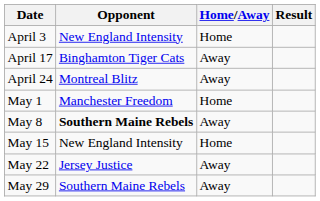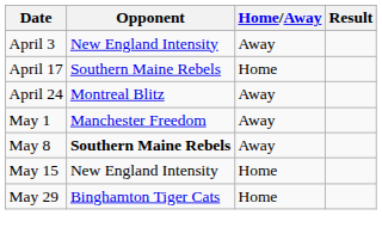 <table class="wikitable">
 <tr>
 <th>Date</th>
 <th>Opponent</th>
 <th><a href='#'>Home</a>/<a href='#'>Away</a></th>
 <th>Result</th>
 </tr>
 <tr>
 <td>April 3</td>
 <td><a href='#'>New England Intensity</a></td>
-<td>Home</td>
+<td>Away</td>
 <td></td>
 </tr>
 <tr>
 <td>April 17</td>
-<td><a href='#'>Binghamton Tiger Cats</a></td>
-<td>Away</td>
+<td><a href='#'>Southern Maine Rebels</a></td>
+<td>Home</td>
 <td></td>
 </tr>
 <tr>
 <td>April 24</td>
 <td><a href='#'>Montreal Blitz</a></td>
 <td>Away</td>
 <td></td>
 </tr>
 <tr>
 <td>May 1</td>
 <td><a href='#'>Manchester Freedom</a></td>
-<td>Home</td>
+<td>Away</td>
 <td></td>
 </tr>
 <tr>
 <td>May 8</td>
 <td><strong>Southern Maine Rebels</strong></td>
 <td>Away</td>
 <td></td>
 </tr>
 <tr>
 <td>May 15</td>
 <td>New England Intensity</td>
 <td>Home</td>
 <td></td>
 </tr>
 <tr>
-<td>May 22</td>
-<td><a href='#'>Jersey Justice</a></td>
-<td>Away</td>
-<td></td>
-</tr>
-<tr>
 <td>May 29</td>
-<td><a href='#'>Southern Maine Rebels</a></td>
-<td>Away</td>
+<td><a href='#'>Binghamton Tiger Cats</a></td>
+<td>Home</td>
 <td></td>
 </tr>
 </table>
